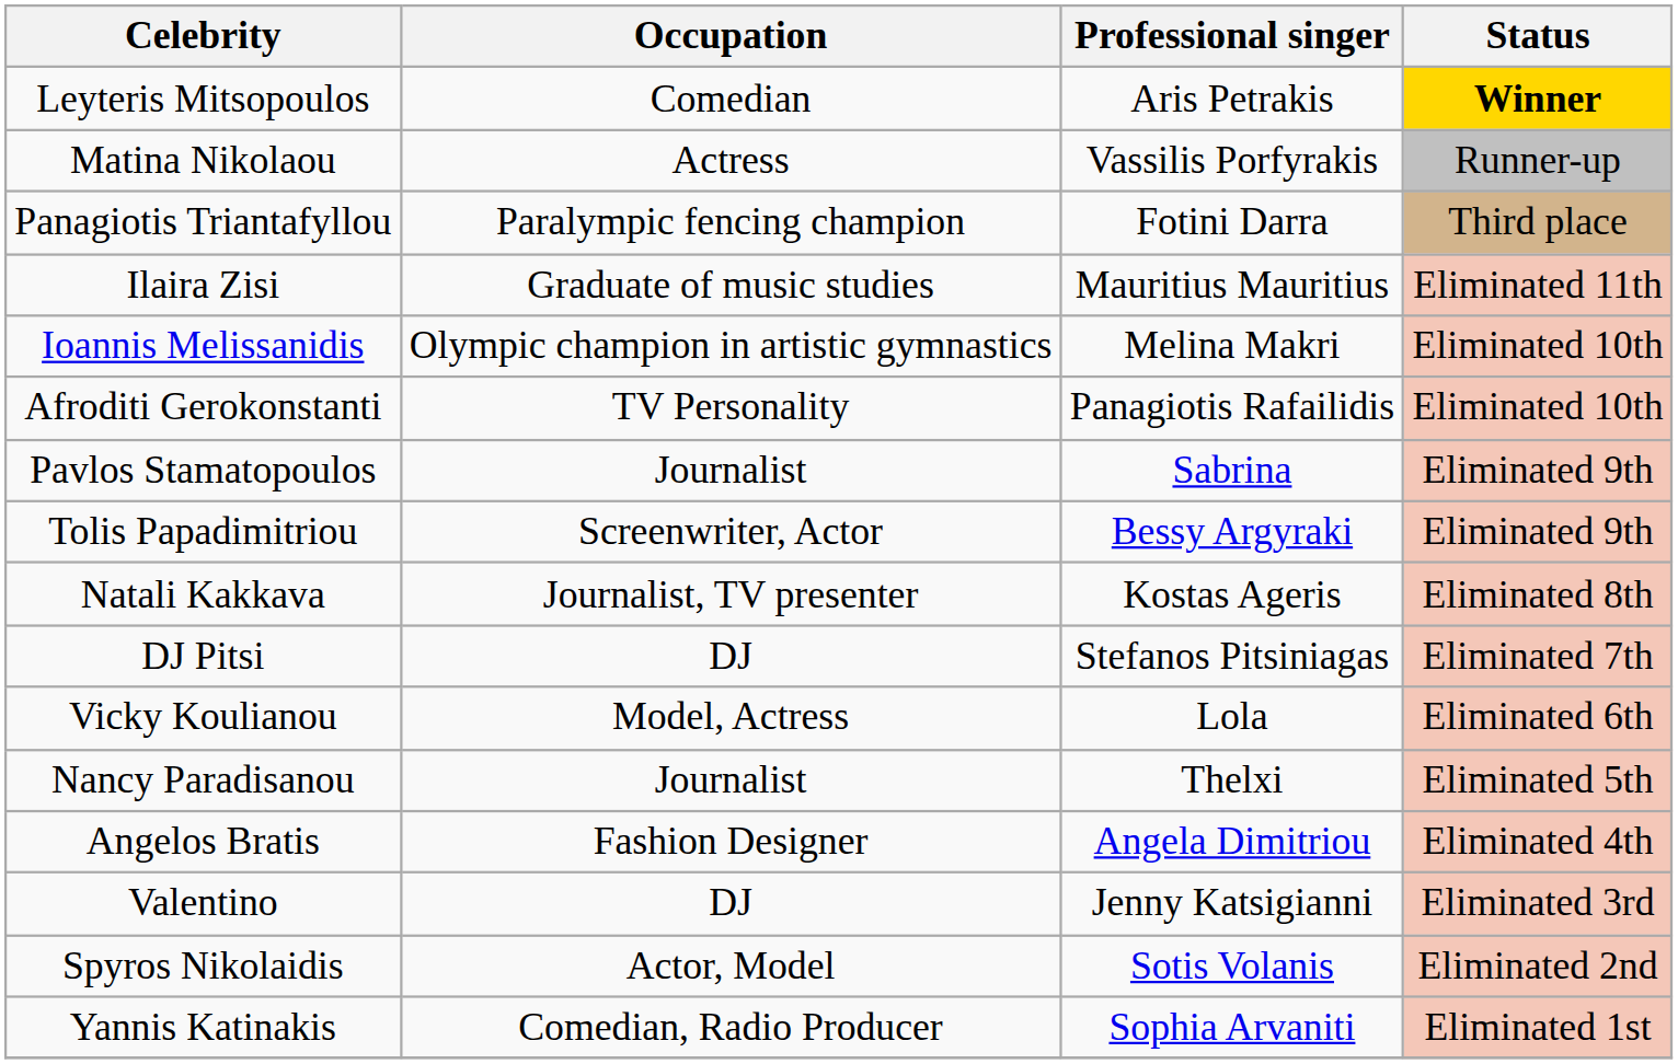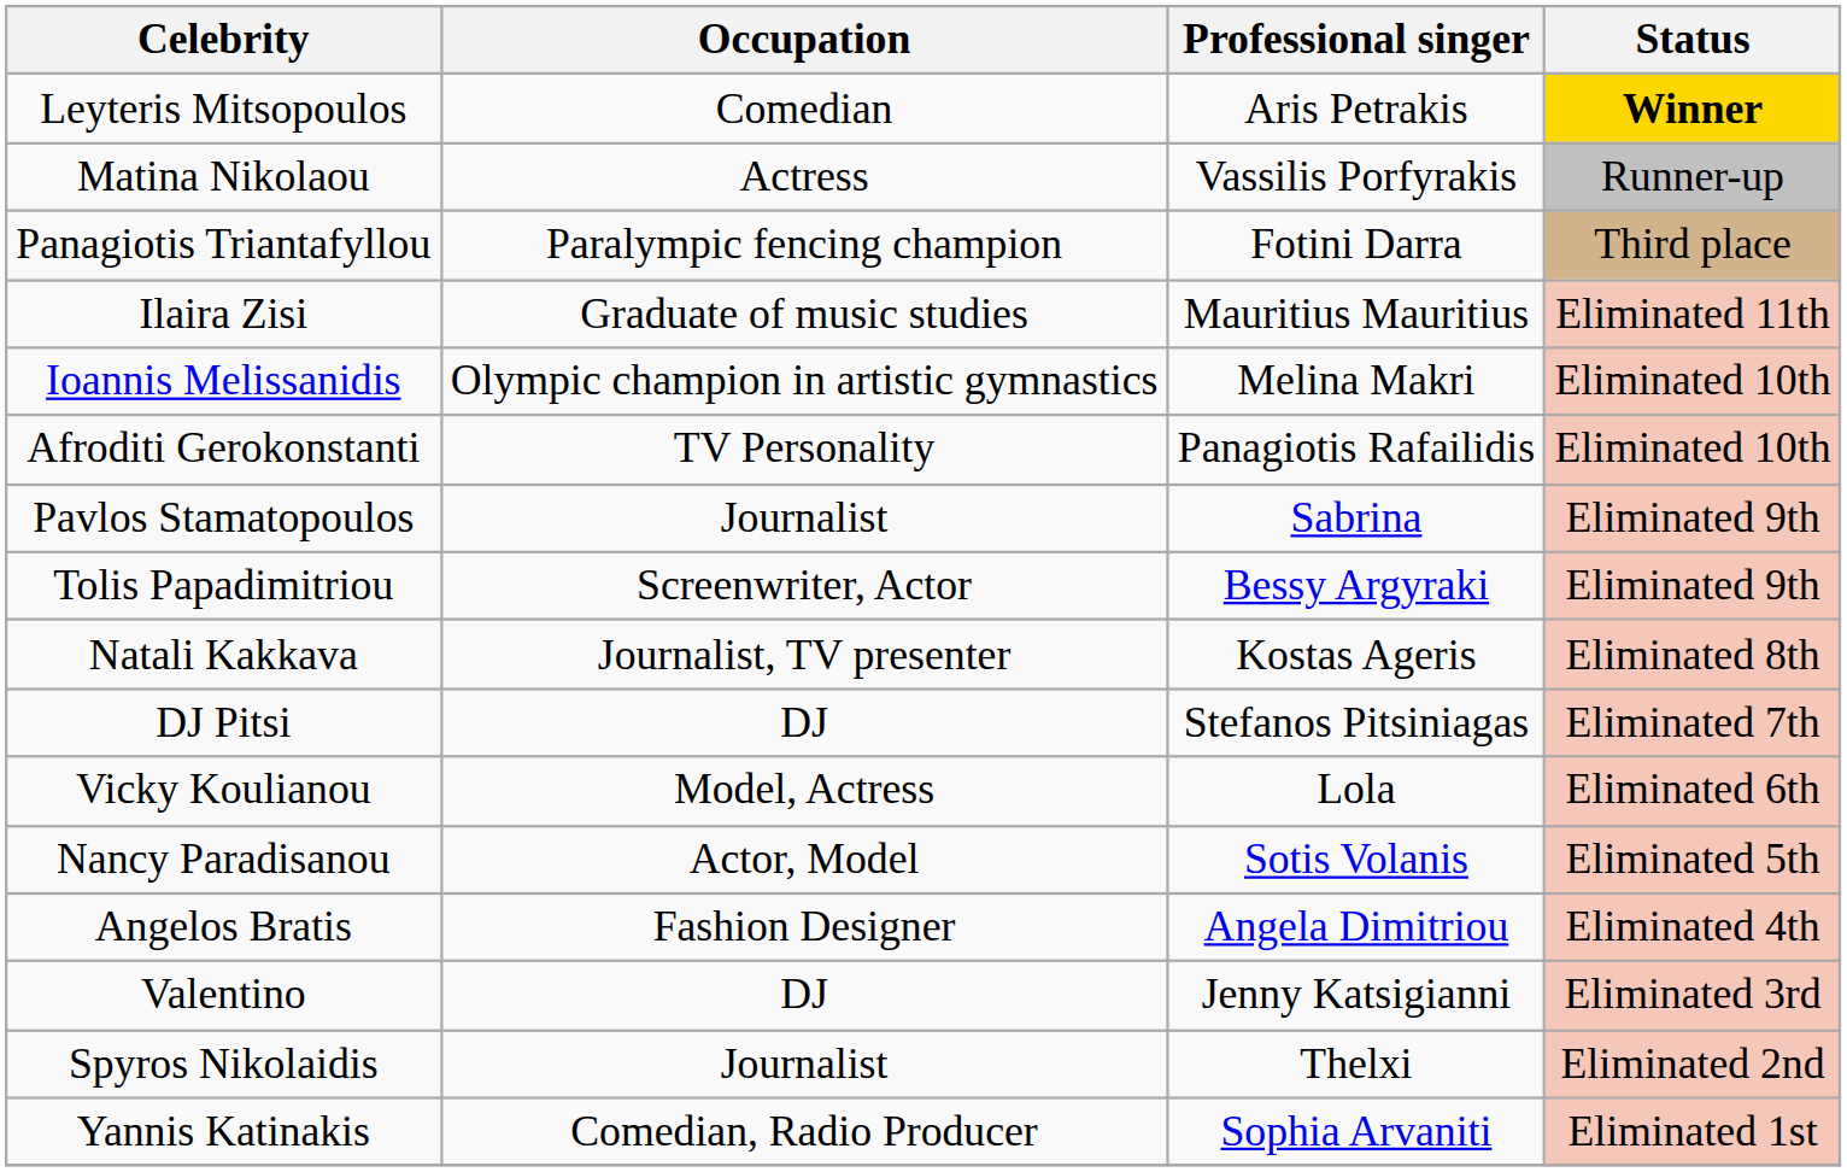 <table class="wikitable sortable" style="text-align:center;">
 <tr>
 <th>Celebrity</th>
 <th>Occupation</th>
 <th>Professional singer</th>
 <th>Status</th>
 </tr>
 <tr>
 <td>Leyteris Mitsopoulos</td>
 <td>Comedian</td>
 <td>Aris Petrakis</td>
 <td style="background:gold;"><strong>Winner</strong></td>
 </tr>
 <tr>
 <td>Matina Nikolaou</td>
 <td>Actress</td>
 <td>Vassilis Porfyrakis</td>
 <td style="background:silver;">Runner-up</td>
 </tr>
 <tr>
 <td>Panagiotis Triantafyllou</td>
 <td>Paralympic fencing champion</td>
 <td>Fotini Darra</td>
 <td style="background:tan;">Third place</td>
 </tr>
 <tr>
 <td>Ilaira Zisi</td>
 <td>Graduate of music studies</td>
 <td>Mauritius Mauritius</td>
 <td style="background:#f4c7b8;">Eliminated 11th</td>
 </tr>
 <tr>
 <td><a href='#'>Ioannis Melissanidis</a></td>
 <td>Olympic champion in artistic gymnastics</td>
 <td>Melina Makri</td>
 <td style="background:#f4c7b8;">Eliminated 10th</td>
 </tr>
 <tr>
 <td>Afroditi Gerokonstanti</td>
 <td>TV Personality</td>
 <td>Panagiotis Rafailidis</td>
 <td style="background:#f4c7b8;">Eliminated 10th</td>
 </tr>
 <tr>
 <td>Pavlos Stamatopoulos</td>
 <td>Journalist</td>
 <td><a href='#'>Sabrina</a></td>
 <td style="background:#f4c7b8;">Eliminated 9th</td>
 </tr>
 <tr>
 <td>Tolis Papadimitriou</td>
 <td>Screenwriter, Actor</td>
 <td><a href='#'>Bessy Argyraki</a></td>
 <td style="background:#f4c7b8;">Eliminated 9th</td>
 </tr>
 <tr>
 <td>Natali Kakkava</td>
 <td>Journalist, TV presenter</td>
 <td>Kostas Ageris</td>
 <td style="background:#f4c7b8;">Eliminated 8th</td>
 </tr>
 <tr>
 <td>DJ Pitsi</td>
 <td>DJ</td>
 <td>Stefanos Pitsiniagas</td>
 <td style="background:#f4c7b8;">Eliminated 7th</td>
 </tr>
 <tr>
 <td>Vicky Koulianou</td>
 <td>Model, Actress</td>
 <td>Lola</td>
 <td style="background:#f4c7b8;">Eliminated 6th</td>
 </tr>
 <tr>
 <td>Nancy Paradisanou</td>
-<td>Journalist</td>
-<td>Thelxi</td>
+<td>Actor, Model</td>
+<td><a href='#'>Sotis Volanis</a></td>
 <td style="background:#f4c7b8;">Eliminated 5th</td>
 </tr>
 <tr>
 <td>Angelos Bratis</td>
 <td>Fashion Designer</td>
 <td><a href='#'>Angela Dimitriou</a></td>
 <td style="background:#f4c7b8;">Eliminated 4th</td>
 </tr>
 <tr>
 <td>Valentino</td>
 <td>DJ</td>
 <td>Jenny Katsigianni</td>
 <td style="background:#f4c7b8;">Eliminated 3rd</td>
 </tr>
 <tr>
 <td>Spyros Nikolaidis</td>
-<td>Actor, Model</td>
-<td><a href='#'>Sotis Volanis</a></td>
+<td>Journalist</td>
+<td>Thelxi</td>
 <td style="background:#f4c7b8;">Eliminated 2nd</td>
 </tr>
 <tr>
 <td>Yannis Katinakis</td>
 <td>Comedian, Radio Producer</td>
 <td><a href='#'>Sophia Arvaniti</a></td>
 <td style="background:#f4c7b8;">Eliminated 1st</td>
 </tr>
 <tr>
 </tr>
 </table>
